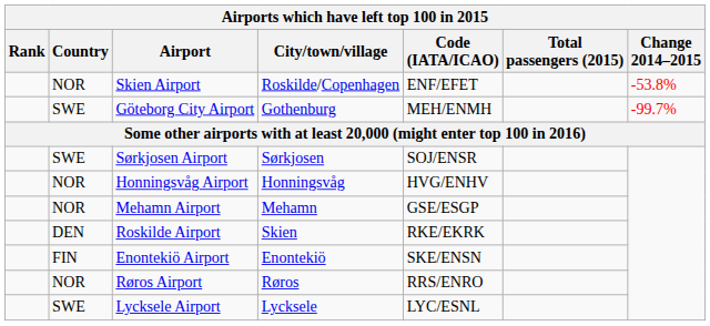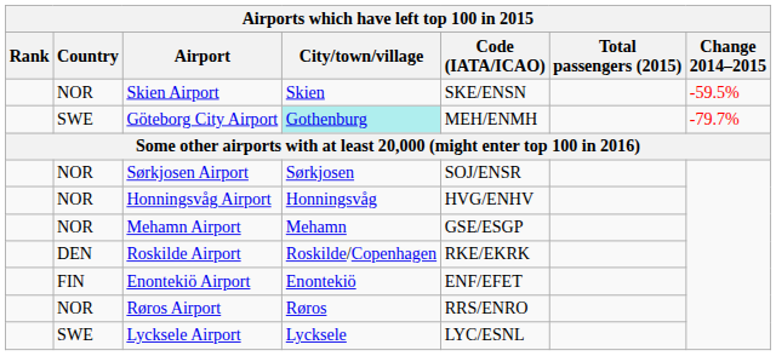 <table class="wikitable sortable">
 <tr>
 <th colspan=99>Airports which have left top 100 in 2015</th>
 </tr>
 <tr>
 <th>Rank</th>
 <th>Country</th>
 <th>Airport</th>
 <th>City/town/village</th>
 <th>Code<br>(IATA/ICAO)</th>
 <th>Total<br>passengers (2015)</th>
 <th>Change<br>2014–2015</th>
 </tr>
 <tr>
 <td></td>
 <td>NOR</td>
 <td><a href='#'>Skien Airport</a></td>
-<td><a href='#'>Roskilde</a>/<a href='#'>Copenhagen</a></td>
-<td>ENF/EFET</td>
+<td><a href='#'>Skien</a></td>
+<td>SKE/ENSN</td>
 <td></td>
-<td style="color:red">-53.8%</td>
+<td style="color:red">-59.5%</td>
 </tr>
 <tr>
 <td></td>
 <td>SWE</td>
 <td><a href='#'>Göteborg City Airport</a></td>
-<td><a href='#'>Gothenburg</a></td>
+<td style="background: paleturquoise;"><a href='#'>Gothenburg</a></td>
 <td>MEH/ENMH</td>
 <td></td>
-<td style="color:red">-99.7%</td>
+<td style="color:red">-79.7%</td>
 </tr>
 <tr>
 <th colspan=99>Some other airports with at least 20,000 (might enter top 100 in 2016)</th>
 </tr>
 <tr>
 <td></td>
-<td>SWE</td>
+<td>NOR</td>
 <td><a href='#'>Sørkjosen Airport</a></td>
 <td><a href='#'>Sørkjosen</a></td>
 <td>SOJ/ENSR</td>
 <td></td>
 </tr>
 <tr>
 <td></td>
 <td>NOR</td>
 <td><a href='#'>Honningsvåg Airport</a></td>
 <td><a href='#'>Honningsvåg</a></td>
 <td>HVG/ENHV</td>
 <td></td>
 </tr>
 <tr>
 <td></td>
 <td>NOR</td>
 <td><a href='#'>Mehamn Airport</a></td>
 <td><a href='#'>Mehamn</a></td>
 <td>GSE/ESGP</td>
 <td></td>
 </tr>
 <tr>
 <td></td>
 <td>DEN</td>
 <td><a href='#'>Roskilde Airport</a></td>
-<td><a href='#'>Skien</a></td>
+<td><a href='#'>Roskilde</a>/<a href='#'>Copenhagen</a></td>
 <td>RKE/EKRK</td>
 <td></td>
 </tr>
 <tr>
 <td></td>
 <td>FIN</td>
 <td><a href='#'>Enontekiö Airport</a></td>
 <td><a href='#'>Enontekiö</a></td>
-<td>SKE/ENSN</td>
+<td>ENF/EFET</td>
 <td></td>
 </tr>
 <tr>
 <td></td>
 <td>NOR</td>
 <td><a href='#'>Røros Airport</a></td>
 <td><a href='#'>Røros</a></td>
 <td>RRS/ENRO</td>
 <td></td>
 </tr>
 <tr>
 <td></td>
 <td>SWE</td>
 <td><a href='#'>Lycksele Airport</a></td>
 <td><a href='#'>Lycksele</a></td>
 <td>LYC/ESNL</td>
 <td></td>
 </tr>
 </table>
